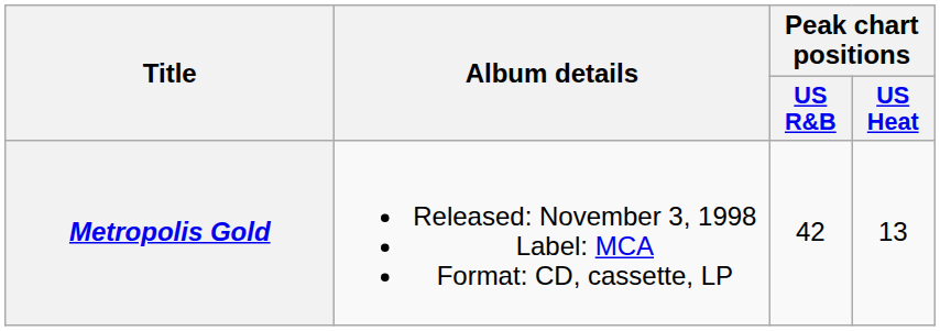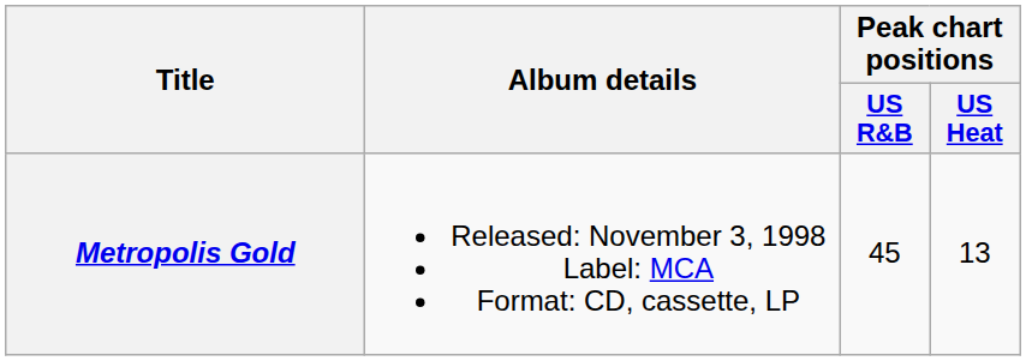 <table class="wikitable plainrowheaders" style="text-align:center;">
 <tr>
 <th scope="col" rowspan="2" style="width:12em;">Title</th>
 <th scope="col" rowspan="2" style="width:16em;">Album details</th>
 <th scope="col" colspan="2">Peak chart positions</th>
 </tr>
 <tr>
 <th scope="col" style="width:3em;font-size:90%;"><a href='#'>US R&B</a></th>
 <th scope="col" style="width:3em;font-size:90%;"><a href='#'>US Heat</a></th>
 </tr>
 <tr>
 <th scope="row"><em><a href='#'>Metropolis Gold</a></em></th>
 <td><br><ul><li>Released: November 3, 1998</li><li>Label: <a href='#'>MCA</a></li><li>Format: CD, cassette, LP</li></ul></td>
-<td>42</td>
+<td>45</td>
 <td>13</td>
 </tr>
 </table>
